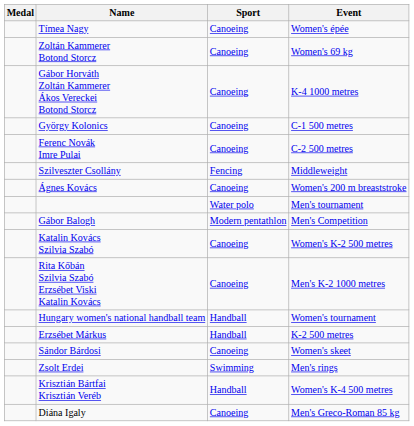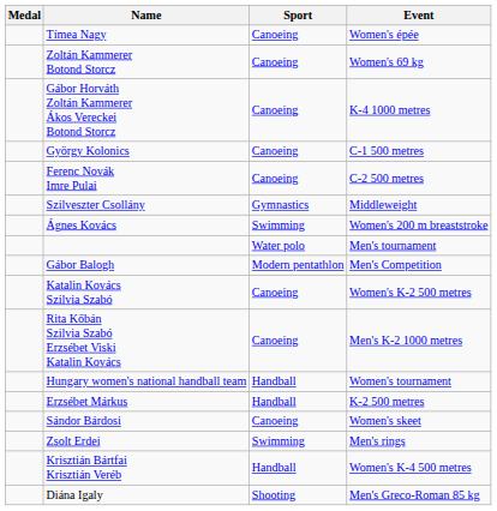 <table class="wikitable sortable" style="font-size:95%">
 <tr>
 <th>Medal</th>
 <th>Name</th>
 <th>Sport</th>
 <th>Event</th>
 </tr>
 <tr>
 <td></td>
 <td><a href='#'>Tímea Nagy</a></td>
 <td><a href='#'>Canoeing</a></td>
 <td><a href='#'>Women's épée</a></td>
 </tr>
 <tr>
 <td></td>
 <td><a href='#'>Zoltán Kammerer</a><br><a href='#'>Botond Storcz</a></td>
 <td><a href='#'>Canoeing</a></td>
 <td><a href='#'>Women's 69 kg</a></td>
 </tr>
 <tr>
 <td></td>
 <td><a href='#'>Gábor Horváth</a><br><a href='#'>Zoltán Kammerer</a><br><a href='#'>Ákos Vereckei</a><br><a href='#'>Botond Storcz</a></td>
 <td><a href='#'>Canoeing</a></td>
 <td><a href='#'>K-4 1000 metres</a></td>
 </tr>
 <tr>
 <td></td>
 <td><a href='#'>György Kolonics</a></td>
 <td><a href='#'>Canoeing</a></td>
 <td><a href='#'>C-1 500 metres</a></td>
 </tr>
 <tr>
 <td></td>
 <td><a href='#'>Ferenc Novák</a><br><a href='#'>Imre Pulai</a></td>
 <td><a href='#'>Canoeing</a></td>
 <td><a href='#'>C-2 500 metres</a></td>
 </tr>
 <tr>
 <td></td>
 <td><a href='#'>Szilveszter Csollány</a></td>
-<td><a href='#'>Fencing</a></td>
+<td><a href='#'>Gymnastics</a></td>
 <td><a href='#'>Middleweight</a></td>
 </tr>
 <tr>
 <td></td>
 <td><a href='#'>Ágnes Kovács</a></td>
-<td><a href='#'>Canoeing</a></td>
+<td><a href='#'>Swimming</a></td>
 <td><a href='#'>Women's 200 m breaststroke</a></td>
 </tr>
 <tr>
 <td></td>
 <td><br></td>
 <td><a href='#'>Water polo</a></td>
 <td><a href='#'>Men's tournament</a></td>
 </tr>
 <tr>
 <td></td>
 <td><a href='#'>Gábor Balogh</a></td>
 <td><a href='#'>Modern pentathlon</a></td>
 <td><a href='#'>Men's Competition</a></td>
 </tr>
 <tr>
 <td></td>
 <td><a href='#'>Katalin Kovács</a><br><a href='#'>Szilvia Szabó</a></td>
 <td><a href='#'>Canoeing</a></td>
 <td><a href='#'>Women's K-2 500 metres</a></td>
 </tr>
 <tr>
 <td></td>
 <td><a href='#'>Rita Kőbán</a><br><a href='#'>Szilvia Szabó</a><br><a href='#'>Erzsébet Viski</a><br><a href='#'>Katalin Kovács</a></td>
 <td><a href='#'>Canoeing</a></td>
 <td><a href='#'>Men's K-2 1000 metres</a></td>
 </tr>
 <tr>
 <td></td>
 <td><a href='#'>Hungary women's national handball team</a></td>
 <td><a href='#'>Handball</a></td>
 <td><a href='#'>Women's tournament</a></td>
 </tr>
 <tr>
 <td></td>
 <td><a href='#'>Erzsébet Márkus</a></td>
 <td><a href='#'>Handball</a></td>
 <td><a href='#'>K-2 500 metres</a></td>
 </tr>
 <tr>
 <td></td>
 <td><a href='#'>Sándor Bárdosi</a></td>
 <td><a href='#'>Canoeing</a></td>
 <td><a href='#'>Women's skeet</a></td>
 </tr>
 <tr>
 <td></td>
 <td><a href='#'>Zsolt Erdei</a></td>
 <td><a href='#'>Swimming</a></td>
 <td><a href='#'>Men's rings</a></td>
 </tr>
 <tr>
 <td></td>
 <td><a href='#'>Krisztián Bártfai</a><br><a href='#'>Krisztián Veréb</a></td>
 <td><a href='#'>Handball</a></td>
 <td><a href='#'>Women's K-4 500 metres</a></td>
 </tr>
 <tr>
 <td></td>
 <td>Diána Igaly</td>
-<td><a href='#'>Canoeing</a></td>
+<td><a href='#'>Shooting</a></td>
 <td><a href='#'>Men's Greco-Roman 85 kg</a></td>
 </tr>
 </table>
